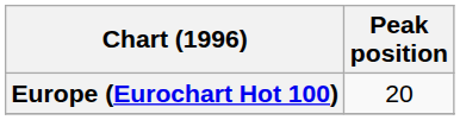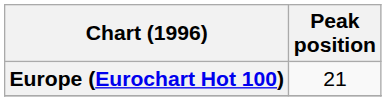 <table class="wikitable sortable plainrowheaders" style="text-align:center">
 <tr>
 <th>Chart (1996)</th>
 <th>Peak<br>position</th>
 </tr>
 <tr>
 <th scope="row">Europe (<a href='#'>Eurochart Hot 100</a>)</th>
-<td>20</td>
+<td>21</td>
 </tr>
 <tr>
 </tr>
 <tr>
 </tr>
 </table>
